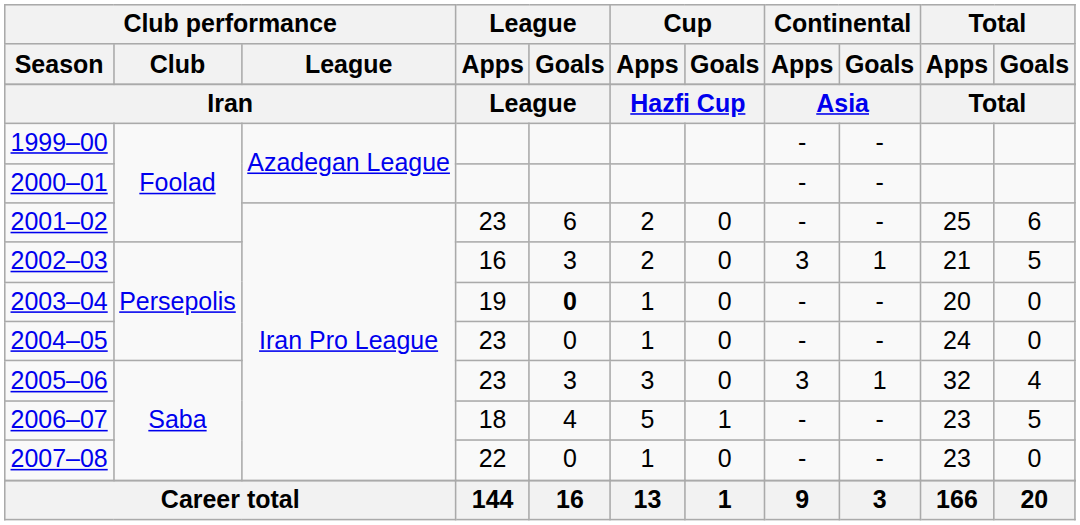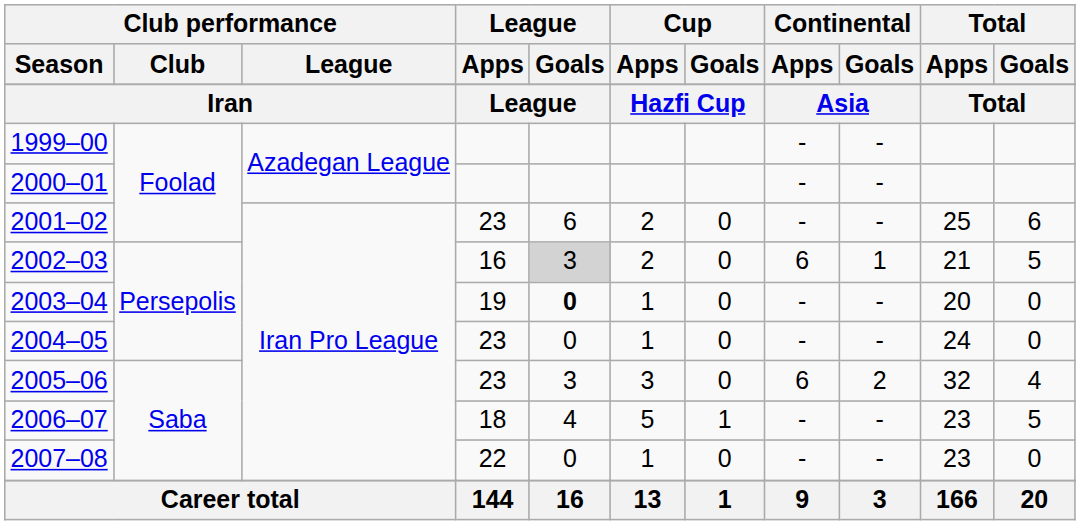 <table class="wikitable" style="text-align:center">
 <tr>
 <th colspan=3>Club performance</th>
 <th colspan=2>League</th>
 <th colspan=2>Cup</th>
 <th colspan=2>Continental</th>
 <th colspan=2>Total</th>
 </tr>
 <tr>
 <th>Season</th>
 <th>Club</th>
 <th>League</th>
 <th>Apps</th>
 <th>Goals</th>
 <th>Apps</th>
 <th>Goals</th>
 <th>Apps</th>
 <th>Goals</th>
 <th>Apps</th>
 <th>Goals</th>
 </tr>
 <tr>
 </tr>
 <tr>
 <th colspan=3>Iran</th>
 <th colspan=2>League</th>
 <th colspan=2><a href='#'>Hazfi Cup</a></th>
 <th colspan=2><a href='#'>Asia</a></th>
 <th colspan=2>Total</th>
 </tr>
 <tr>
 <td><a href='#'>1999–00</a></td>
 <td rowspan=3><a href='#'>Foolad</a></td>
 <td rowspan=2><a href='#'>Azadegan League</a></td>
 <td></td>
 <td></td>
 <td></td>
 <td></td>
 <td>-</td>
 <td>-</td>
 <td></td>
 <td></td>
 </tr>
 <tr>
 <td><a href='#'>2000–01</a></td>
 <td></td>
 <td></td>
 <td></td>
 <td></td>
 <td>-</td>
 <td>-</td>
 <td></td>
 <td></td>
 </tr>
 <tr>
 <td><a href='#'>2001–02</a></td>
 <td rowspan=7><a href='#'>Iran Pro League</a></td>
 <td>23</td>
 <td>6</td>
 <td>2</td>
 <td>0</td>
 <td>-</td>
 <td>-</td>
 <td>25</td>
 <td>6</td>
 </tr>
 <tr>
 <td><a href='#'>2002–03</a></td>
 <td rowspan=3><a href='#'>Persepolis</a></td>
 <td>16</td>
-<td>3</td>
+<td style="background: lightgrey;">3</td>
 <td>2</td>
 <td>0</td>
-<td>3</td>
+<td>6</td>
 <td>1</td>
 <td>21</td>
 <td>5</td>
 </tr>
 <tr>
 <td><a href='#'>2003–04</a></td>
 <td>19</td>
 <td><strong>0</strong></td>
 <td>1</td>
 <td>0</td>
 <td>-</td>
 <td>-</td>
 <td>20</td>
 <td>0</td>
 </tr>
 <tr>
 <td><a href='#'>2004–05</a></td>
 <td>23</td>
 <td>0</td>
 <td>1</td>
 <td>0</td>
 <td>-</td>
 <td>-</td>
 <td>24</td>
 <td>0</td>
 </tr>
 <tr>
 <td><a href='#'>2005–06</a></td>
 <td rowspan=3><a href='#'>Saba</a></td>
 <td>23</td>
 <td>3</td>
 <td>3</td>
 <td>0</td>
-<td>3</td>
-<td>1</td>
+<td>6</td>
+<td>2</td>
 <td>32</td>
 <td>4</td>
 </tr>
 <tr>
 <td><a href='#'>2006–07</a></td>
 <td>18</td>
 <td>4</td>
 <td>5</td>
 <td>1</td>
 <td>-</td>
 <td>-</td>
 <td>23</td>
 <td>5</td>
 </tr>
 <tr>
 <td><a href='#'>2007–08</a></td>
 <td>22</td>
 <td>0</td>
 <td>1</td>
 <td>0</td>
 <td>-</td>
 <td>-</td>
 <td>23</td>
 <td>0</td>
 </tr>
 <tr>
 </tr>
 <tr>
 <th colspan="3">Career total</th>
 <th>144</th>
 <th>16</th>
 <th>13</th>
 <th>1</th>
 <th>9</th>
 <th>3</th>
 <th>166</th>
 <th>20</th>
 </tr>
 </table>
